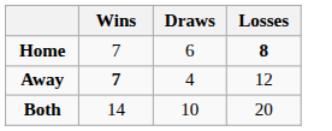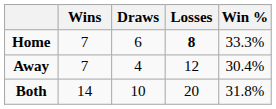 <table class="wikitable floatright" style="font-size: 90%; text-align: center;">
 <tr>
 <th style="width:20%"></th>
 <th style="width:20%">Wins</th>
 <th style="width:20%">Draws</th>
 <th style="width:20%">Losses</th>
+<th style="width:20%">Win %</th>
 </tr>
 <tr>
 <td><strong>Home</strong></td>
 <td>7</td>
 <td>6</td>
 <td><strong>8</strong></td>
+<td>33.3%</td>
 </tr>
 <tr>
 <td><strong>Away</strong></td>
-<td><strong>7</strong></td>
+<td>7</td>
 <td>4</td>
 <td>12</td>
+<td>30.4%</td>
 </tr>
 <tr>
 <td><strong>Both</strong></td>
 <td>14</td>
 <td>10</td>
 <td>20</td>
+<td>31.8%</td>
 </tr>
 </table>
